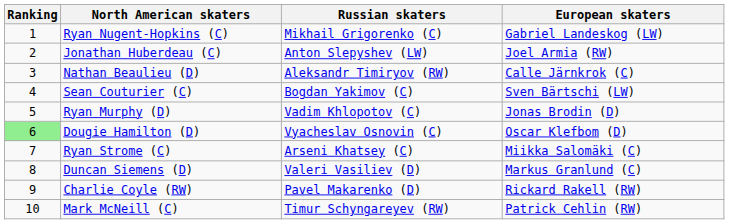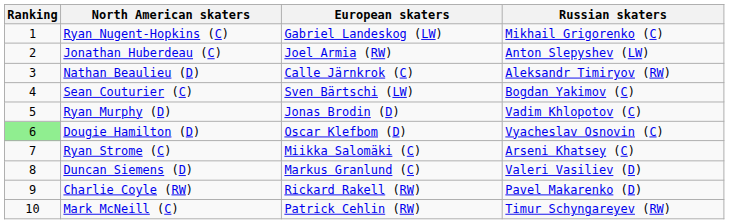 <table class="wikitable">
 <tr>
 <th style="width:4em;">Ranking</th>
 <th style="width:18em;">North American skaters</th>
+<th style="width:18em;">European skaters</th>
 <th style="width:18em;">Russian skaters</th>
-<th style="width:18em;">European skaters</th>
 </tr>
 <tr>
 <td style="text-align:center;">1</td>
 <td> <a href='#'>Ryan Nugent-Hopkins</a> (<a href='#'>C</a>)</td>
+<td> <a href='#'>Gabriel Landeskog</a> (<a href='#'>LW</a>)</td>
 <td><a href='#'>Mikhail Grigorenko</a> (<a href='#'>C</a>)</td>
-<td> <a href='#'>Gabriel Landeskog</a> (<a href='#'>LW</a>)</td>
 </tr>
 <tr>
 <td style="text-align:center;">2</td>
 <td> <a href='#'>Jonathan Huberdeau</a> (<a href='#'>C</a>)</td>
+<td> <a href='#'>Joel Armia</a> (<a href='#'>RW</a>)</td>
 <td><a href='#'>Anton Slepyshev</a> (<a href='#'>LW</a>)</td>
-<td> <a href='#'>Joel Armia</a> (<a href='#'>RW</a>)</td>
 </tr>
 <tr>
 <td style="text-align:center;">3</td>
 <td> <a href='#'>Nathan Beaulieu</a> (<a href='#'>D</a>)</td>
+<td> <a href='#'>Calle Järnkrok</a> (<a href='#'>C</a>)</td>
 <td><a href='#'>Aleksandr Timiryov</a> (<a href='#'>RW</a>)</td>
-<td> <a href='#'>Calle Järnkrok</a> (<a href='#'>C</a>)</td>
 </tr>
 <tr>
 <td style="text-align:center;">4</td>
 <td> <a href='#'>Sean Couturier</a> (<a href='#'>C</a>)</td>
+<td> <a href='#'>Sven Bärtschi</a> (<a href='#'>LW</a>)</td>
 <td><a href='#'>Bogdan Yakimov</a> (<a href='#'>C</a>)</td>
-<td> <a href='#'>Sven Bärtschi</a> (<a href='#'>LW</a>)</td>
 </tr>
 <tr>
 <td style="text-align:center;">5</td>
 <td> <a href='#'>Ryan Murphy</a> (<a href='#'>D</a>)</td>
+<td> <a href='#'>Jonas Brodin</a> (<a href='#'>D</a>)</td>
 <td><a href='#'>Vadim Khlopotov</a> (<a href='#'>C</a>)</td>
-<td> <a href='#'>Jonas Brodin</a> (<a href='#'>D</a>)</td>
 </tr>
 <tr>
 <td style="background: lightgreen; text-align:center;">6</td>
 <td> <a href='#'>Dougie Hamilton</a> (<a href='#'>D</a>)</td>
+<td> <a href='#'>Oscar Klefbom</a> (<a href='#'>D</a>)</td>
 <td><a href='#'>Vyacheslav Osnovin</a> (<a href='#'>C</a>)</td>
-<td> <a href='#'>Oscar Klefbom</a> (<a href='#'>D</a>)</td>
 </tr>
 <tr>
 <td style="text-align:center;">7</td>
 <td> <a href='#'>Ryan Strome</a> (<a href='#'>C</a>)</td>
+<td> <a href='#'>Miikka Salomäki</a> (<a href='#'>C</a>)</td>
 <td><a href='#'>Arseni Khatsey</a> (<a href='#'>C</a>)</td>
-<td> <a href='#'>Miikka Salomäki</a> (<a href='#'>C</a>)</td>
 </tr>
 <tr>
 <td style="text-align:center;">8</td>
 <td> <a href='#'>Duncan Siemens</a> (<a href='#'>D</a>)</td>
+<td> <a href='#'>Markus Granlund</a> (<a href='#'>C</a>)</td>
 <td><a href='#'>Valeri Vasiliev</a> (<a href='#'>D</a>)</td>
-<td> <a href='#'>Markus Granlund</a> (<a href='#'>C</a>)</td>
 </tr>
 <tr>
 <td style="text-align:center;">9</td>
 <td> <a href='#'>Charlie Coyle</a> (<a href='#'>RW</a>)</td>
+<td> <a href='#'>Rickard Rakell</a> (<a href='#'>RW</a>)</td>
 <td><a href='#'>Pavel Makarenko</a> (<a href='#'>D</a>)</td>
-<td> <a href='#'>Rickard Rakell</a> (<a href='#'>RW</a>)</td>
 </tr>
 <tr>
 <td style="text-align:center;">10</td>
 <td> <a href='#'>Mark McNeill</a> (<a href='#'>C</a>)</td>
+<td> <a href='#'>Patrick Cehlin</a> (<a href='#'>RW</a>)</td>
 <td><a href='#'>Timur Schyngareyev</a> (<a href='#'>RW</a>)</td>
-<td> <a href='#'>Patrick Cehlin</a> (<a href='#'>RW</a>)</td>
 </tr>
 </table>
